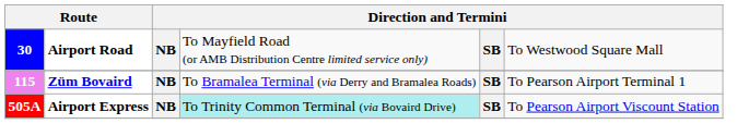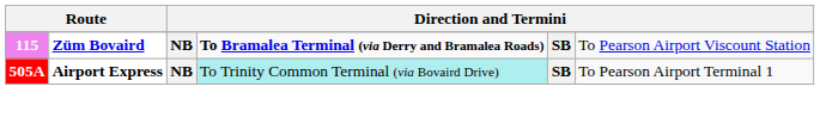 <table class=wikitable style="font-size: 90%;" |>
 <tr>
 <th colspan=2>Route</th>
 <th colspan=4>Direction and Termini</th>
-</tr>
-<tr>
-<th style="background:blue; color:white" align="center" valign="center"><div><strong>30</strong></div></th>
-<td style="background:white; color:black"><strong>Airport Road</strong></td>
-<th>NB</th>
-<td>To Mayfield Road<br><small>(or AMB Distribution Centre <em>limited service only)</em></small></td>
-<th>SB</th>
-<td>To Westwood Square Mall</td>
 </tr>
 <tr>
 </tr>
 <tr>
 <th style="background:violet;color:white" align="center" valign="center"><div>115</div></th>
 <td style="background:white; color:black"><strong><a href='#'>Züm Bovaird</a></strong></td>
 <th>NB</th>
-<td>To <a href='#'>Bramalea Terminal</a> <small>(<em>via</em> Derry and Bramalea Roads)</small></td>
+<td><strong>To <a href='#'>Bramalea Terminal</a> <small>(<em>via</em> Derry and Bramalea Roads)</small></strong></td>
 <th>SB</th>
-<td>To Pearson Airport Terminal 1</td>
+<td>To <a href='#'>Pearson Airport Viscount Station</a></td>
 </tr>
 <tr>
 <th style="background:red;color:white" align="center" valign="center"><div>505A</div></th>
 <td style="background:white; color:black"><strong>Airport Express</strong></td>
 <th>NB</th>
 <td style="background: paleturquoise;">To Trinity Common Terminal <small>(<em>via</em> Bovaird Drive)</small></td>
 <th>SB</th>
-<td>To <a href='#'>Pearson Airport Viscount Station</a></td>
+<td>To Pearson Airport Terminal 1</td>
 </tr>
 <tr>
 </tr>
 </table>
